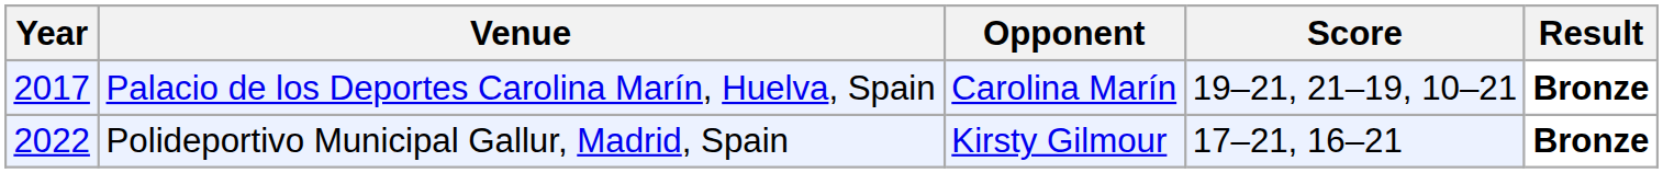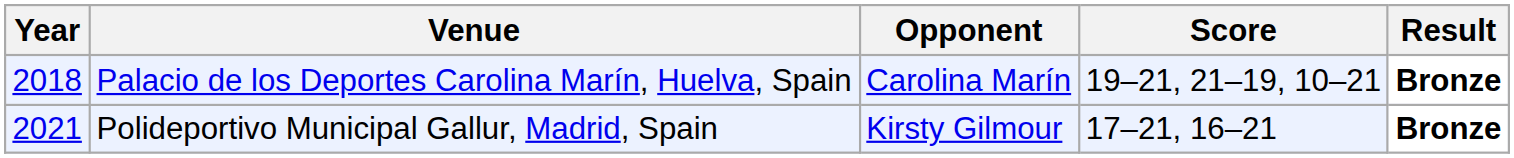 <table class="sortable wikitable" style="font-size: 90%;">
 <tr>
 <th>Year</th>
 <th>Venue</th>
 <th>Opponent</th>
 <th>Score</th>
 <th>Result</th>
 </tr>
 <tr style="background:#ECF2FF">
-<td align="center"><a href='#'>2017</a></td>
+<td align="center"><a href='#'>2018</a></td>
 <td align="left"><a href='#'>Palacio de los Deportes Carolina Marín</a>, <a href='#'>Huelva</a>, Spain</td>
 <td align="left"> <a href='#'>Carolina Marín</a></td>
 <td align="left">19–21, 21–19, 10–21</td>
 <td style="text-align:left; background:white"> <strong>Bronze</strong></td>
 </tr>
 <tr style="background:#ECF2FF">
-<td align="center"><a href='#'>2022</a></td>
+<td align="center"><a href='#'>2021</a></td>
 <td align="left">Polideportivo Municipal Gallur, <a href='#'>Madrid</a>, Spain</td>
 <td align="left"> <a href='#'>Kirsty Gilmour</a></td>
 <td align="left">17–21, 16–21</td>
 <td style="text-align:left; background:white"> <strong>Bronze</strong></td>
 </tr>
 </table>
